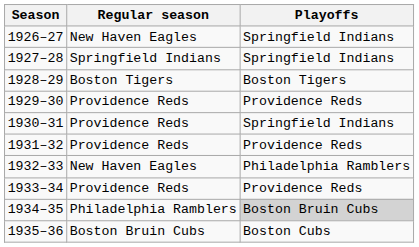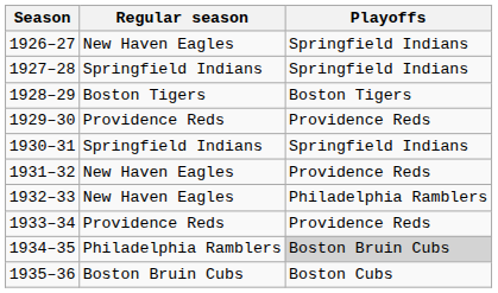 <table class="wikitable">
 <tr>
 <th>Season</th>
 <th>Regular season</th>
 <th>Playoffs</th>
 </tr>
 <tr>
 <td>1926–27</td>
 <td>New Haven Eagles</td>
 <td>Springfield Indians</td>
 </tr>
 <tr>
 <td>1927–28</td>
 <td>Springfield Indians</td>
 <td>Springfield Indians</td>
 </tr>
 <tr>
 <td>1928–29</td>
 <td>Boston Tigers</td>
 <td>Boston Tigers</td>
 </tr>
 <tr>
 <td>1929–30</td>
 <td>Providence Reds</td>
 <td>Providence Reds</td>
 </tr>
 <tr>
 <td>1930–31</td>
-<td>Providence Reds</td>
+<td>Springfield Indians</td>
 <td>Springfield Indians</td>
 </tr>
 <tr>
 <td>1931–32</td>
-<td>Providence Reds</td>
+<td>New Haven Eagles</td>
 <td>Providence Reds</td>
 </tr>
 <tr>
 <td>1932–33</td>
 <td>New Haven Eagles</td>
 <td>Philadelphia Ramblers</td>
 </tr>
 <tr>
 <td>1933–34</td>
 <td>Providence Reds</td>
 <td>Providence Reds</td>
 </tr>
 <tr>
 <td>1934–35</td>
 <td>Philadelphia Ramblers</td>
 <td style="background: lightgrey;">Boston Bruin Cubs</td>
 </tr>
 <tr>
 <td>1935–36</td>
 <td>Boston Bruin Cubs</td>
 <td>Boston Cubs</td>
 </tr>
 </table>
